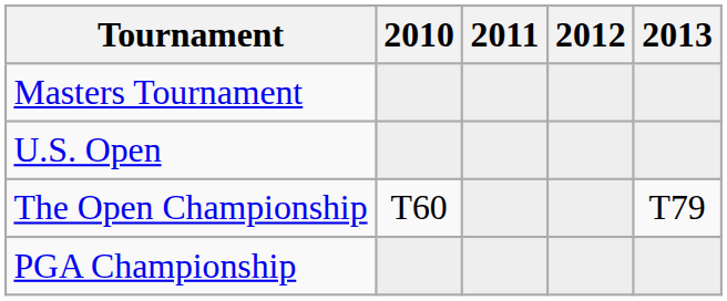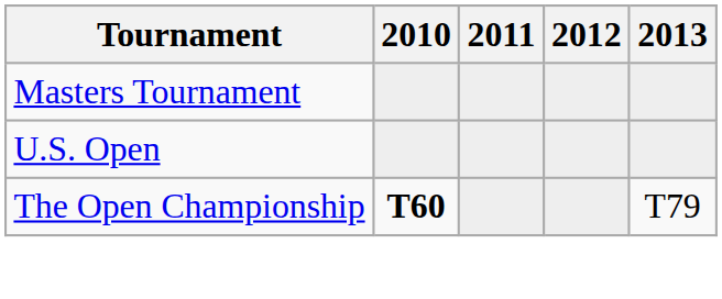 <table class="wikitable" style="font-size:95%;text-align:center;">
 <tr>
 <th>Tournament</th>
 <th>2010</th>
 <th>2011</th>
 <th>2012</th>
 <th>2013</th>
 </tr>
 <tr>
 <td align=left><a href='#'>Masters Tournament</a></td>
 <td style="background:#eeeeee;"></td>
 <td style="background:#eeeeee;"></td>
 <td style="background:#eeeeee;"></td>
 <td style="background:#eeeeee;"></td>
 </tr>
 <tr>
 <td align=left><a href='#'>U.S. Open</a></td>
 <td style="background:#eeeeee;"></td>
 <td style="background:#eeeeee;"></td>
 <td style="background:#eeeeee;"></td>
 <td style="background:#eeeeee;"></td>
 </tr>
 <tr>
 <td align=left><a href='#'>The Open Championship</a></td>
-<td>T60</td>
+<td><strong>T60</strong></td>
 <td style="background:#eeeeee;"></td>
 <td style="background:#eeeeee;"></td>
 <td>T79</td>
 </tr>
-<tr>
-<td align=left><a href='#'>PGA Championship</a></td>
-<td style="background:#eeeeee;"></td>
-<td style="background:#eeeeee;"></td>
-<td style="background:#eeeeee;"></td>
-<td style="background:#eeeeee;"></td>
-</tr>
 </table>
